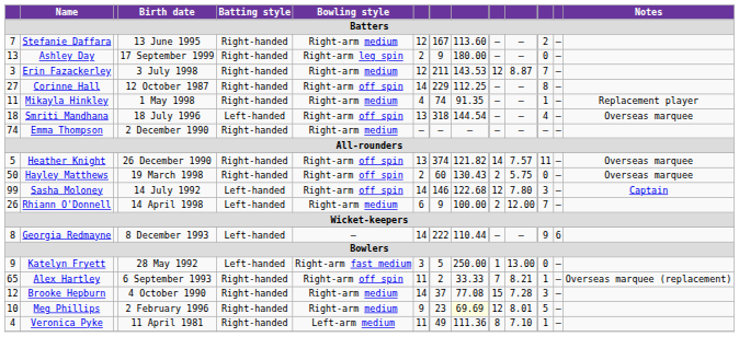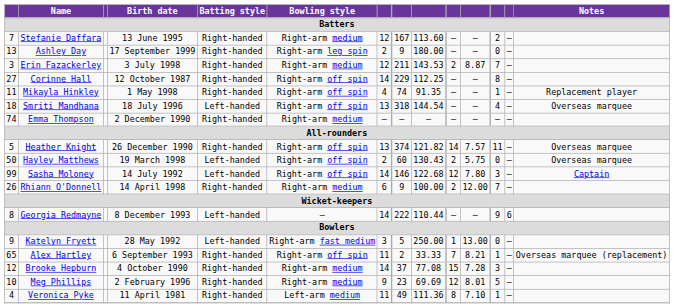 <table class="wikitable" style="font-size:95%;">
 <tr>
 <th style="background:#69359c; color:white;"></th>
 <th style="background:#69359c; color:white;">Name</th>
 <th style="background:#69359c; color:white;"></th>
 <th style="background:#69359c; color:white;">Birth date</th>
 <th style="background:#69359c; color:white;">Batting style</th>
 <th style="background:#69359c; color:white;">Bowling style</th>
 <th style="background:#69359c; color:white;"></th>
 <th style="background:#69359c; color:white; border-left-width: 2px;"></th>
 <th style="background:#69359c; color:white;"></th>
 <th style="background:#69359c; color:white; border-left-width: 2px;"></th>
 <th style="background:#69359c; color:white;"></th>
 <th style="background:#69359c; color:white; border-left-width: 2px;"></th>
 <th style="background:#69359c; color:white;"></th>
 <th style="background:#69359c; color:white;">Notes</th>
 </tr>
 <tr>
 <th colspan="14" style="background: #DCDCDC" align="center">Batters</th>
 </tr>
 <tr align="center">
 <td>7</td>
 <td><a href='#'>Stefanie Daffara</a></td>
 <td></td>
 <td>13 June 1995</td>
 <td>Right-handed</td>
 <td>Right-arm <a href='#'>medium</a></td>
 <td>12</td>
 <td style="border-left-width: 2px">167</td>
 <td>113.60</td>
 <td style="border-left-width: 2px">–</td>
 <td>–</td>
 <td style="border-left-width: 2px">2</td>
 <td>–</td>
 <td></td>
 </tr>
 <tr align="center">
 <td>13</td>
 <td><a href='#'>Ashley Day</a></td>
 <td></td>
 <td>17 September 1999</td>
 <td>Right-handed</td>
 <td>Right-arm <a href='#'>leg spin</a></td>
 <td>2</td>
 <td style="border-left-width: 2px">9</td>
 <td>180.00</td>
 <td style="border-left-width: 2px">–</td>
 <td>–</td>
 <td style="border-left-width: 2px">0</td>
 <td>–</td>
 <td></td>
 </tr>
 <tr align="center">
 <td>3</td>
 <td><a href='#'>Erin Fazackerley</a></td>
 <td></td>
 <td>3 July 1998</td>
 <td>Right-handed</td>
 <td>Right-arm <a href='#'>medium</a></td>
 <td>12</td>
 <td style="border-left-width: 2px">211</td>
 <td>143.53</td>
-<td style="border-left-width: 2px">12</td>
+<td style="border-left-width: 2px">2</td>
 <td>8.87</td>
 <td style="border-left-width: 2px">7</td>
 <td>–</td>
 <td></td>
 </tr>
 <tr align="center">
 <td>27</td>
 <td><a href='#'>Corinne Hall</a></td>
 <td></td>
 <td>12 October 1987</td>
 <td>Right-handed</td>
 <td>Right-arm <a href='#'>off spin</a></td>
 <td>14</td>
 <td style="border-left-width: 2px">229</td>
 <td>112.25</td>
 <td style="border-left-width: 2px">–</td>
 <td>–</td>
 <td style="border-left-width: 2px">8</td>
 <td>–</td>
 <td></td>
 </tr>
 <tr align="center">
 <td>11</td>
 <td><a href='#'>Mikayla Hinkley</a></td>
 <td></td>
 <td>1 May 1998</td>
 <td>Right-handed</td>
-<td>Right-arm <a href='#'>medium</a></td>
+<td>Right-arm <a href='#'>off spin</a></td>
 <td>4</td>
 <td style="border-left-width: 2px">74</td>
 <td>91.35</td>
 <td style="border-left-width: 2px">–</td>
 <td>–</td>
 <td style="border-left-width: 2px">1</td>
 <td>–</td>
 <td>Replacement player</td>
 </tr>
 <tr align="center">
 <td>18</td>
 <td><a href='#'>Smriti Mandhana</a></td>
 <td></td>
 <td>18 July 1996</td>
 <td>Left-handed</td>
 <td>Right-arm <a href='#'>off spin</a></td>
 <td>13</td>
 <td style="border-left-width: 2px">318</td>
 <td>144.54</td>
 <td style="border-left-width: 2px">–</td>
 <td>–</td>
 <td style="border-left-width: 2px">4</td>
 <td>–</td>
 <td>Overseas marquee</td>
 </tr>
 <tr align="center">
 <td>74</td>
 <td><a href='#'>Emma Thompson</a></td>
 <td></td>
 <td>2 December 1990</td>
 <td>Right-handed</td>
 <td>Right-arm <a href='#'>medium</a></td>
 <td>–</td>
 <td style="border-left-width: 2px">–</td>
 <td>–</td>
 <td style="border-left-width: 2px">–</td>
 <td>–</td>
 <td style="border-left-width: 2px">–</td>
 <td>–</td>
 <td></td>
 </tr>
 <tr>
 <th colspan="14" style="background: #DCDCDC" align="center">All-rounders</th>
 </tr>
 <tr align="center">
 <td>5</td>
 <td><a href='#'>Heather Knight</a></td>
 <td></td>
 <td>26 December 1990</td>
 <td>Right-handed</td>
 <td>Right-arm <a href='#'>off spin</a></td>
 <td>13</td>
 <td style="border-left-width: 2px">374</td>
 <td>121.82</td>
 <td style="border-left-width: 2px">14</td>
 <td>7.57</td>
 <td style="border-left-width: 2px">11</td>
 <td>–</td>
 <td>Overseas marquee</td>
 </tr>
 <tr align="center">
 <td>50</td>
 <td><a href='#'>Hayley Matthews</a></td>
 <td></td>
 <td>19 March 1998</td>
-<td>Right-handed</td>
+<td>Left-handed</td>
 <td>Right-arm <a href='#'>off spin</a></td>
 <td>2</td>
 <td style="border-left-width: 2px">60</td>
 <td>130.43</td>
 <td style="border-left-width: 2px">2</td>
 <td>5.75</td>
 <td style="border-left-width: 2px">0</td>
 <td>–</td>
 <td>Overseas marquee</td>
 </tr>
 <tr align="center">
 <td>99</td>
 <td><a href='#'>Sasha Moloney</a></td>
 <td></td>
 <td>14 July 1992</td>
 <td>Left-handed</td>
 <td>Right-arm <a href='#'>off spin</a></td>
 <td>14</td>
 <td style="border-left-width: 2px">146</td>
 <td>122.68</td>
 <td style="border-left-width: 2px">12</td>
 <td>7.80</td>
 <td style="border-left-width: 2px">3</td>
 <td>–</td>
 <td><a href='#'>Captain</a></td>
 </tr>
 <tr align="center">
 <td>26</td>
 <td><a href='#'>Rhiann O'Donnell</a></td>
 <td></td>
 <td>14 April 1998</td>
-<td>Left-handed</td>
+<td>Right-handed</td>
 <td>Right-arm <a href='#'>medium</a></td>
 <td>6</td>
 <td style="border-left-width: 2px">9</td>
 <td>100.00</td>
 <td style="border-left-width: 2px">2</td>
 <td>12.00</td>
 <td style="border-left-width: 2px">7</td>
 <td>–</td>
 <td></td>
 </tr>
 <tr>
 <th colspan="14" style="background: #DCDCDC" align="center">Wicket-keepers</th>
 </tr>
 <tr align="center">
 <td>8</td>
 <td><a href='#'>Georgia Redmayne</a></td>
 <td></td>
 <td>8 December 1993</td>
 <td>Left-handed</td>
 <td>–</td>
 <td>14</td>
 <td style="border-left-width: 2px">222</td>
 <td>110.44</td>
 <td style="border-left-width: 2px">–</td>
 <td>–</td>
 <td style="border-left-width: 2px">9</td>
 <td>6</td>
 <td></td>
 </tr>
 <tr>
 <th colspan="14" style="background: #DCDCDC" align="center">Bowlers</th>
 </tr>
 <tr align="center">
 <td>9</td>
 <td><a href='#'>Katelyn Fryett</a></td>
 <td></td>
 <td>28 May 1992</td>
 <td>Left-handed</td>
 <td>Right-arm <a href='#'>fast medium</a></td>
 <td>3</td>
 <td style="border-left-width: 2px">5</td>
 <td>250.00</td>
 <td style="border-left-width: 2px">1</td>
 <td>13.00</td>
 <td style="border-left-width: 2px">0</td>
 <td>–</td>
 <td></td>
 </tr>
 <tr align="center">
 <td>65</td>
 <td><a href='#'>Alex Hartley</a></td>
 <td></td>
 <td>6 September 1993</td>
 <td>Right-handed</td>
 <td>Right-arm <a href='#'>off spin</a></td>
 <td>11</td>
 <td style="border-left-width: 2px">2</td>
 <td>33.33</td>
 <td style="border-left-width: 2px">7</td>
 <td>8.21</td>
 <td style="border-left-width: 2px">1</td>
 <td>–</td>
 <td>Overseas marquee (replacement)</td>
 </tr>
 <tr align="center">
 <td>12</td>
 <td><a href='#'>Brooke Hepburn</a></td>
 <td></td>
 <td>4 October 1990</td>
 <td>Right-handed</td>
 <td>Right-arm <a href='#'>medium</a></td>
 <td>14</td>
 <td style="border-left-width: 2px">37</td>
 <td>77.08</td>
 <td style="border-left-width: 2px">15</td>
 <td>7.28</td>
 <td style="border-left-width: 2px">3</td>
 <td>–</td>
 <td></td>
 </tr>
 <tr align="center">
 <td>10</td>
 <td><a href='#'>Meg Phillips</a></td>
 <td></td>
 <td>2 February 1996</td>
 <td>Right-handed</td>
 <td>Right-arm <a href='#'>medium</a></td>
 <td>9</td>
 <td style="border-left-width: 2px">23</td>
-<td style="background: lightyellow;">69.69</td>
+<td>69.69</td>
 <td style="border-left-width: 2px">12</td>
 <td>8.01</td>
 <td style="border-left-width: 2px">5</td>
 <td>–</td>
 <td></td>
 </tr>
 <tr align="center">
 <td>4</td>
 <td><a href='#'>Veronica Pyke</a></td>
 <td></td>
 <td>11 April 1981</td>
 <td>Right-handed</td>
 <td>Left-arm <a href='#'>medium</a></td>
 <td>11</td>
 <td style="border-left-width: 2px">49</td>
 <td>111.36</td>
 <td style="border-left-width: 2px">8</td>
 <td>7.10</td>
 <td style="border-left-width: 2px">1</td>
 <td>–</td>
 <td></td>
 </tr>
 <tr>
 </tr>
 </table>
